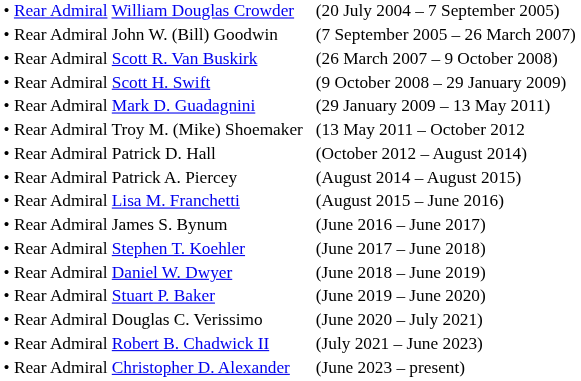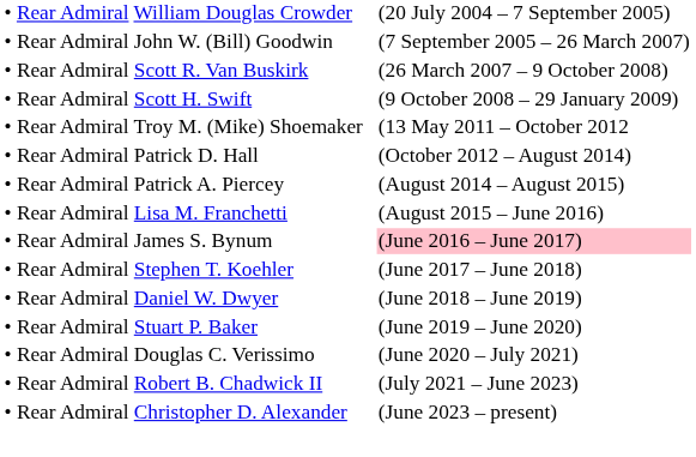 <table>
 <tr>
 <td>    • <a href='#'>Rear Admiral</a> <a href='#'>William Douglas Crowder</a></td>
 <td> </td>
 <td>(20 July 2004 – 7 September 2005)</td>
 </tr>
 <tr>
 <td>    • Rear Admiral John W. (Bill) Goodwin</td>
 <td></td>
 <td>(7 September 2005 – 26 March 2007)</td>
 </tr>
 <tr>
 <td>    • Rear Admiral <a href='#'>Scott R. Van Buskirk</a></td>
 <td></td>
 <td>(26 March 2007 – 9 October 2008)</td>
 </tr>
 <tr>
 <td>    • Rear Admiral <a href='#'>Scott H. Swift</a></td>
 <td></td>
 <td>(9 October 2008 – 29 January 2009)</td>
-</tr>
-<tr>
-<td>    • Rear Admiral <a href='#'>Mark D. Guadagnini</a></td>
-<td></td>
-<td>(29 January 2009 – 13 May 2011)</td>
-<td></td>
 </tr>
 <tr>
 <td>    • Rear Admiral Troy M. (Mike) Shoemaker</td>
 <td></td>
 <td>(13 May 2011 –  October 2012</td>
 </tr>
 <tr>
 <td>    • Rear Admiral Patrick D. Hall</td>
 <td></td>
 <td>(October 2012 –  August 2014)</td>
 </tr>
 <tr>
 <td>    • Rear Admiral Patrick A. Piercey</td>
 <td></td>
 <td>(August 2014 – August 2015)</td>
 </tr>
 <tr>
 <td>    • Rear Admiral <a href='#'>Lisa M. Franchetti</a></td>
 <td></td>
 <td>(August 2015 – June 2016)</td>
 </tr>
 <tr>
 <td>    • Rear Admiral James S. Bynum</td>
 <td></td>
-<td>(June 2016 – June 2017)</td>
+<td style="background: pink;">(June 2016 – June 2017)</td>
 </tr>
 <tr>
 <td>    • Rear Admiral <a href='#'>Stephen T. Koehler</a></td>
 <td></td>
 <td>(June 2017 – June 2018)</td>
 </tr>
 <tr>
 <td>    • Rear Admiral <a href='#'>Daniel W. Dwyer</a></td>
 <td></td>
 <td>(June 2018 – June 2019)</td>
 </tr>
 <tr>
 <td>    • Rear Admiral <a href='#'>Stuart P. Baker</a></td>
 <td></td>
 <td>(June 2019 – June 2020)</td>
 </tr>
 <tr>
 <td>    • Rear Admiral Douglas C. Verissimo</td>
 <td></td>
 <td>(June 2020 – July 2021)</td>
 </tr>
 <tr>
 <td>    • Rear Admiral <a href='#'>Robert B. Chadwick II</a></td>
 <td></td>
 <td>(July 2021 – June 2023)</td>
 </tr>
 <tr>
 <td>    • Rear Admiral <a href='#'>Christopher D. Alexander</a></td>
 <td></td>
 <td>(June 2023 – present)</td>
 </tr>
 </table>
